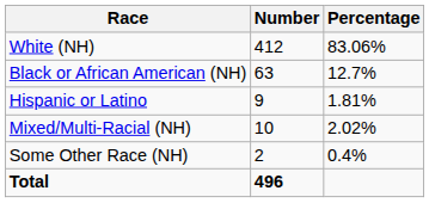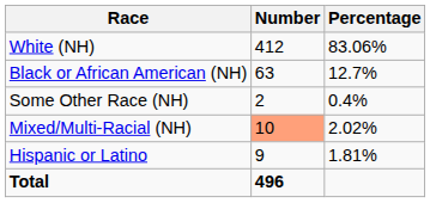 <table class="wikitable">
 <tr>
 <th>Race</th>
 <th>Number</th>
 <th>Percentage</th>
 </tr>
 <tr>
 <td><a href='#'>White</a> (NH)</td>
 <td>412</td>
 <td>83.06%</td>
 </tr>
 <tr>
 <td><a href='#'>Black or African American</a> (NH)</td>
 <td>63</td>
 <td>12.7%</td>
 </tr>
 <tr>
+<td>Some Other Race (NH)</td>
+<td>2</td>
+<td>0.4%</td>
+</tr>
+<tr>
+<td><a href='#'>Mixed/Multi-Racial</a> (NH)</td>
+<td style="background: lightsalmon;">10</td>
+<td>2.02%</td>
+</tr>
+<tr>
 <td><a href='#'>Hispanic or Latino</a></td>
 <td>9</td>
 <td>1.81%</td>
-</tr>
-<tr>
-<td><a href='#'>Mixed/Multi-Racial</a> (NH)</td>
-<td>10</td>
-<td>2.02%</td>
-</tr>
-<tr>
-<td>Some Other Race (NH)</td>
-<td>2</td>
-<td>0.4%</td>
 </tr>
 <tr>
 <td><strong>Total</strong></td>
 <td><strong>496</strong></td>
 <td></td>
 </tr>
 </table>
